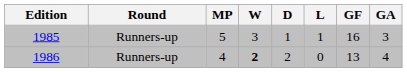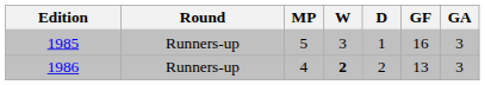 <table class="wikitable" style="text-align:center; width:30em;">
 <tr>
 <th>Edition</th>
 <th>Round</th>
 <th style="width:2em;">MP</th>
 <th style="width:2em;">W</th>
 <th style="width:2em;">D</th>
-<th style="width:2em;">L</th>
 <th style="width:2em;">GF</th>
 <th style="width:2em;">GA</th>
 </tr>
 <tr style="background:Silver;">
 <td> <a href='#'>1985</a></td>
 <td>Runners-up</td>
 <td>5</td>
 <td>3</td>
-<td>1</td>
 <td>1</td>
 <td>16</td>
 <td>3</td>
 </tr>
 <tr style="background:Silver;">
 <td> <a href='#'>1986</a></td>
 <td>Runners-up</td>
 <td>4</td>
 <td><strong>2</strong></td>
 <td>2</td>
-<td>0</td>
 <td>13</td>
-<td>4</td>
+<td>3</td>
 </tr>
 </table>
